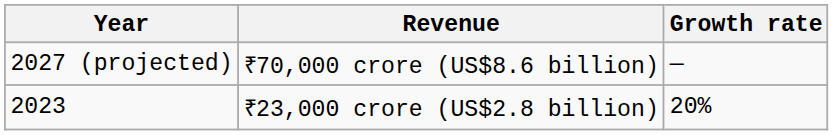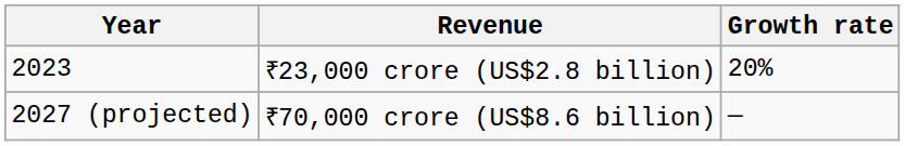 <table class="wikitable">
 <tr>
 <th>Year</th>
 <th>Revenue</th>
 <th>Growth rate</th>
 </tr>
 <tr>
+<td>2023</td>
+<td>₹23,000 crore (US$2.8 billion)</td>
+<td>20%</td>
+</tr>
+<tr>
 <td>2027 (projected)</td>
 <td>₹70,000 crore (US$8.6 billion)</td>
 <td>—</td>
 </tr>
-<tr>
-<td>2023</td>
-<td>₹23,000 crore (US$2.8 billion)</td>
-<td>20%</td>
-</tr>
 </table>
